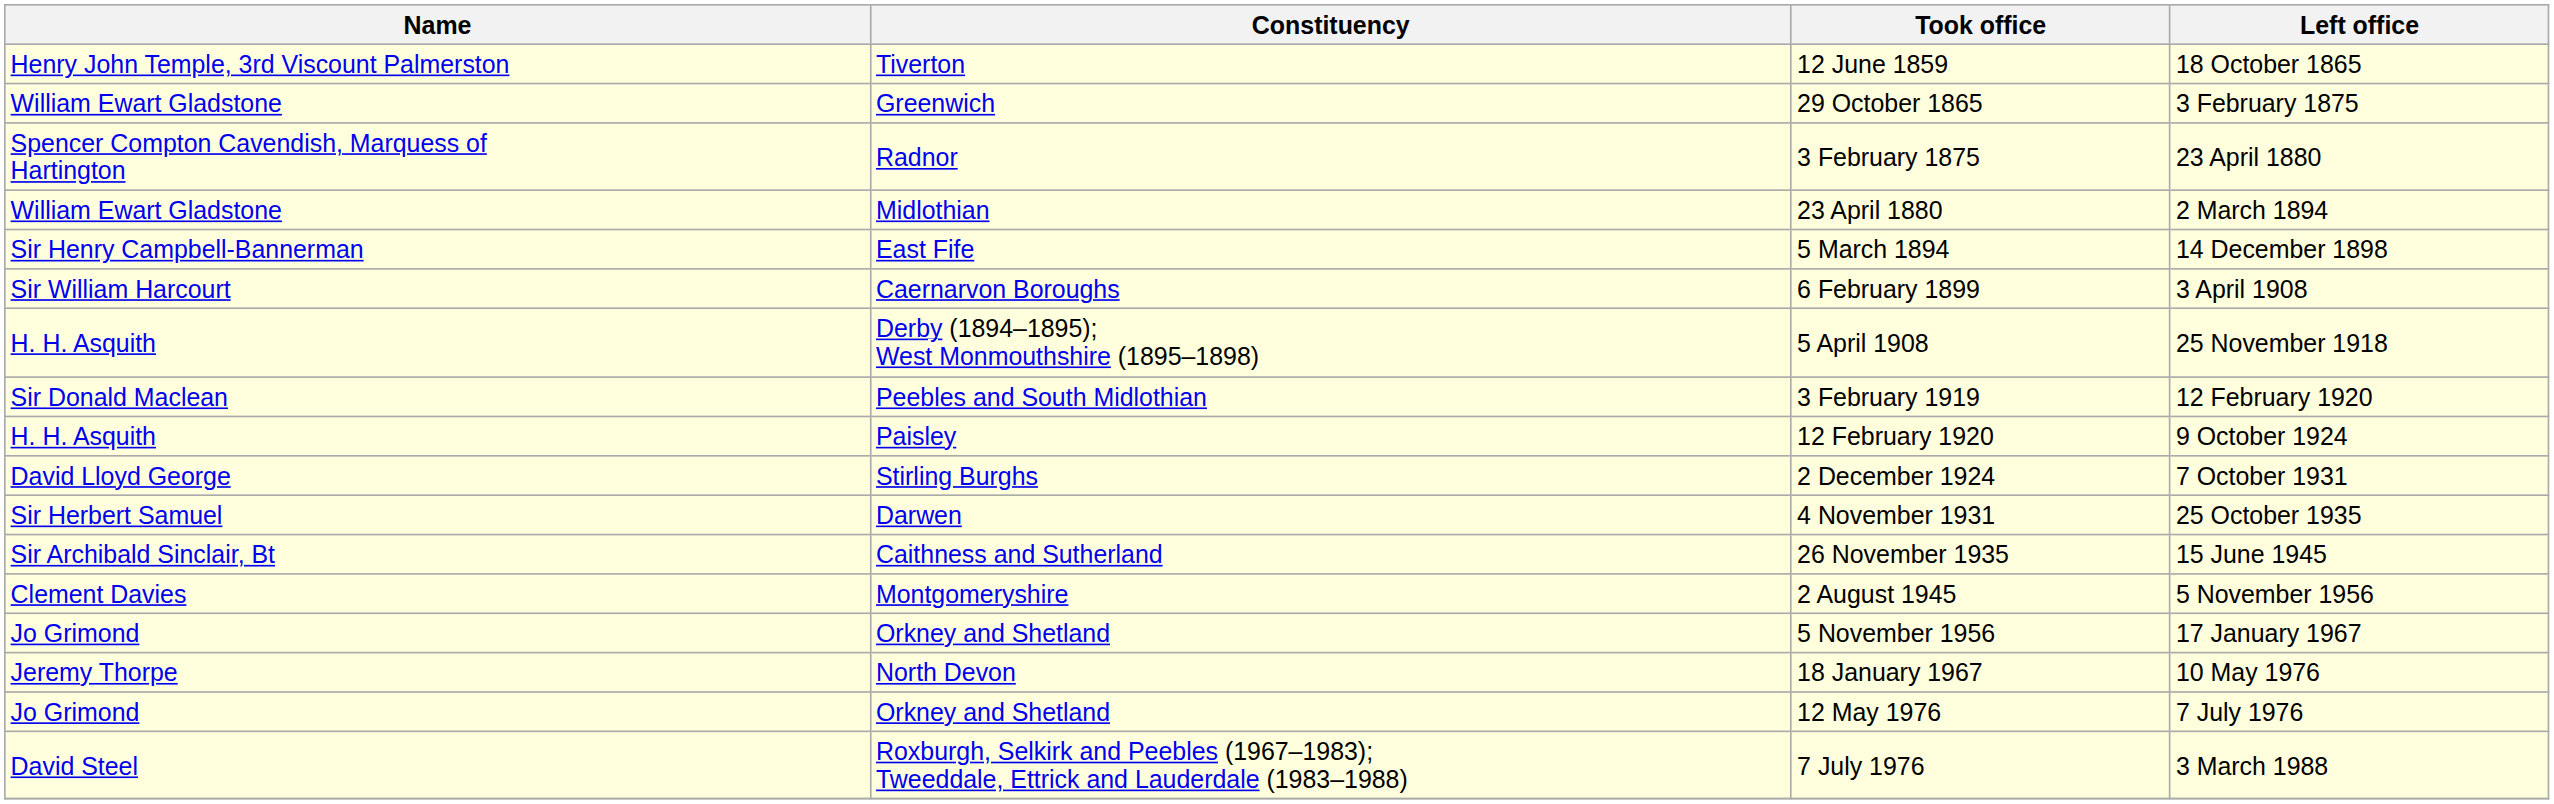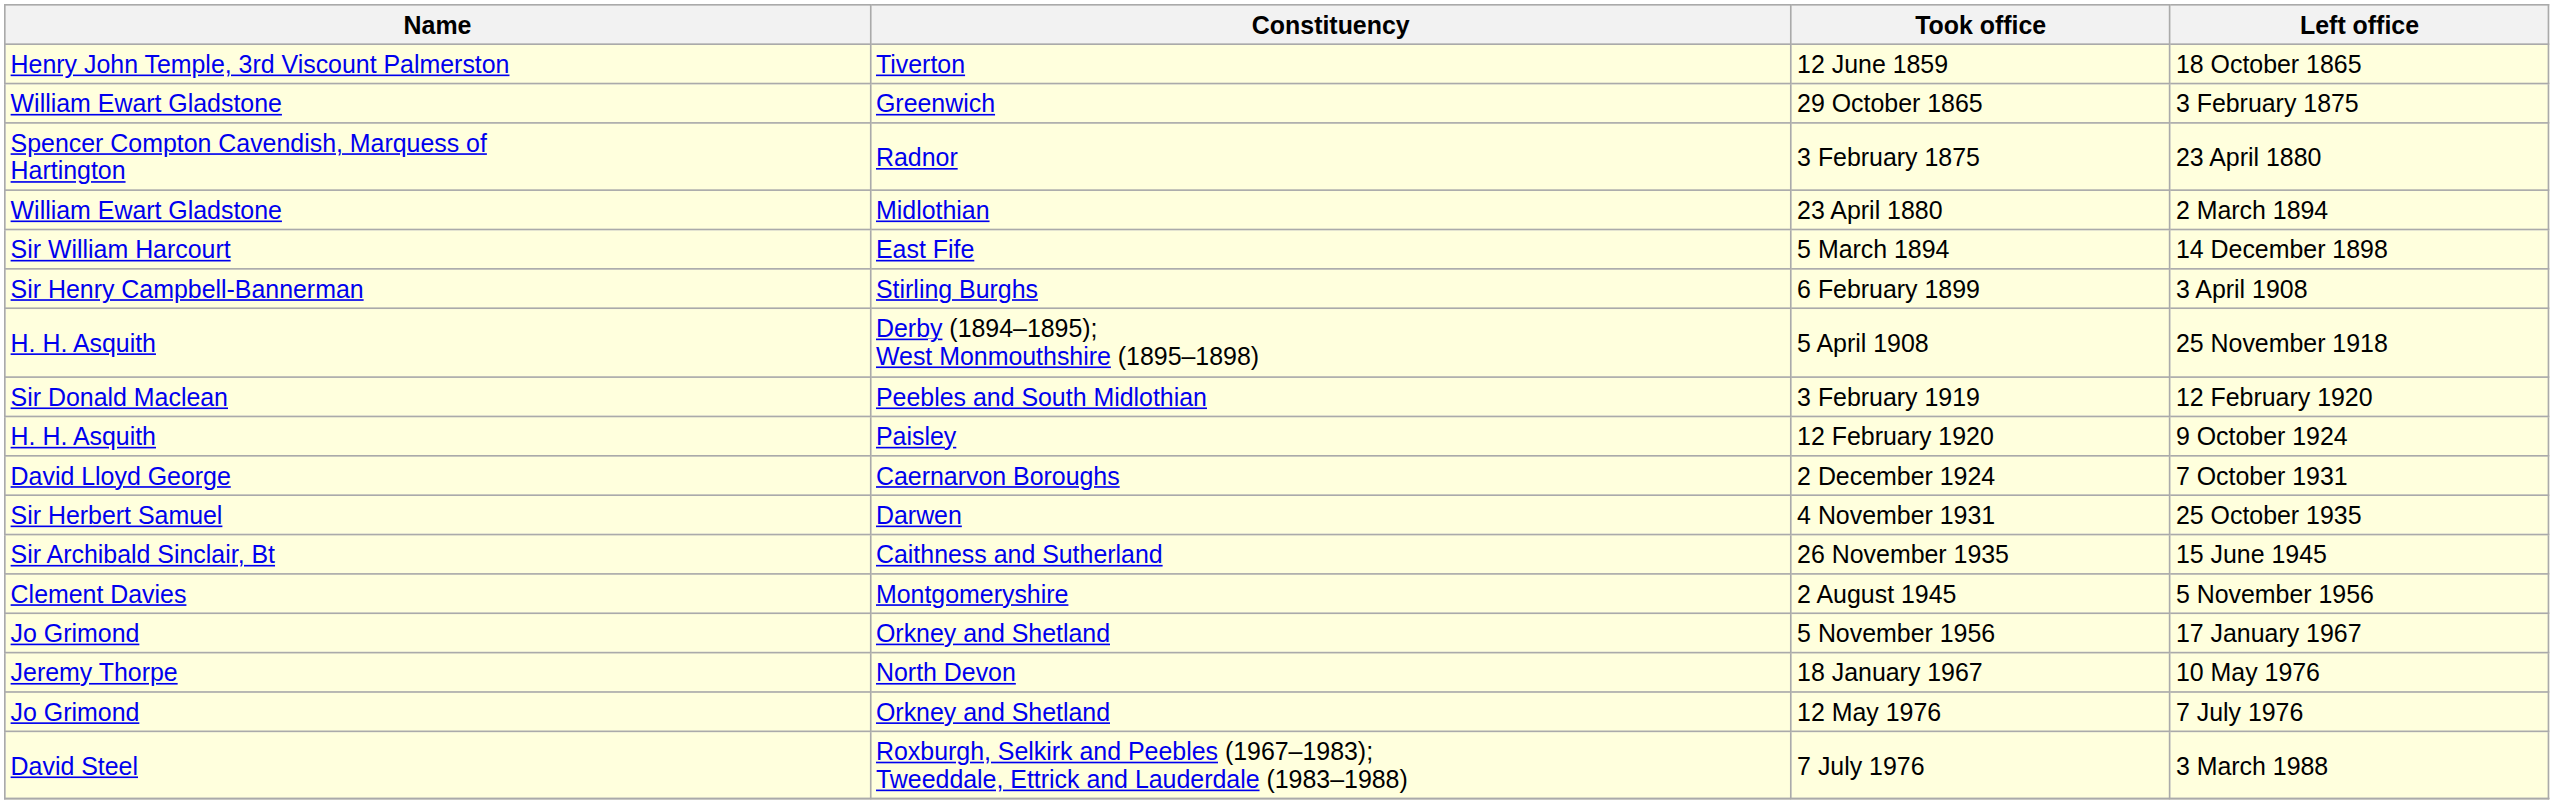 <table class="wikitable" style="font-size: 95%;" width=98%>
 <tr>
 <th>Name</th>
 <th>Constituency</th>
 <th>Took office</th>
 <th>Left office</th>
 </tr>
 <tr bgcolor=#FFFFDD>
 <td><a href='#'>Henry John Temple, 3rd Viscount Palmerston</a></td>
 <td><a href='#'>Tiverton</a></td>
 <td>12 June 1859</td>
 <td>18 October 1865</td>
 </tr>
 <tr bgcolor=#FFFFDD>
 <td><a href='#'>William Ewart Gladstone</a></td>
 <td><a href='#'>Greenwich</a></td>
 <td>29 October 1865</td>
 <td>3 February 1875</td>
 </tr>
 <tr bgcolor=#FFFFDD>
 <td><a href='#'>Spencer Compton Cavendish, Marquess of<br> Hartington</a></td>
 <td><a href='#'>Radnor</a></td>
 <td>3 February 1875</td>
 <td>23 April 1880</td>
 </tr>
 <tr bgcolor=#FFFFDD>
 <td><a href='#'>William Ewart Gladstone</a></td>
 <td><a href='#'>Midlothian</a></td>
 <td>23 April 1880</td>
 <td>2 March 1894</td>
 </tr>
 <tr bgcolor=#FFFFDD>
-<td><a href='#'>Sir Henry Campbell-Bannerman</a></td>
+<td><a href='#'>Sir William Harcourt</a></td>
 <td><a href='#'>East Fife</a></td>
 <td>5 March 1894</td>
 <td>14 December 1898</td>
 </tr>
 <tr bgcolor=#FFFFDD>
-<td><a href='#'>Sir William Harcourt</a></td>
-<td><a href='#'>Caernarvon Boroughs</a></td>
+<td><a href='#'>Sir Henry Campbell-Bannerman</a></td>
+<td><a href='#'>Stirling Burghs</a></td>
 <td>6 February 1899</td>
 <td>3 April 1908</td>
 </tr>
 <tr bgcolor=#FFFFDD>
 <td><a href='#'>H. H. Asquith</a></td>
 <td><a href='#'>Derby</a> (1894–1895);<br><a href='#'>West Monmouthshire</a> (1895–1898)</td>
 <td>5 April 1908</td>
 <td>25 November 1918</td>
 </tr>
 <tr bgcolor=#FFFFDD>
 <td><a href='#'>Sir Donald Maclean</a></td>
 <td><a href='#'>Peebles and South Midlothian</a></td>
 <td>3 February 1919</td>
 <td>12 February 1920</td>
 </tr>
 <tr bgcolor=#FFFFDD>
 <td><a href='#'>H. H. Asquith</a></td>
 <td><a href='#'>Paisley</a></td>
 <td>12 February 1920</td>
 <td>9 October 1924</td>
 </tr>
 <tr bgcolor=#FFFFDD>
 <td><a href='#'>David Lloyd George</a></td>
-<td><a href='#'>Stirling Burghs</a></td>
+<td><a href='#'>Caernarvon Boroughs</a></td>
 <td>2 December 1924</td>
 <td>7 October 1931</td>
 </tr>
 <tr bgcolor=#FFFFDD>
 <td><a href='#'>Sir Herbert Samuel</a></td>
 <td><a href='#'>Darwen</a></td>
 <td>4 November 1931</td>
 <td>25 October 1935</td>
 </tr>
 <tr bgcolor=#FFFFDD>
 <td><a href='#'>Sir Archibald Sinclair, Bt</a></td>
 <td><a href='#'>Caithness and Sutherland</a></td>
 <td>26 November 1935</td>
 <td>15 June 1945</td>
 </tr>
 <tr bgcolor=#FFFFDD>
 <td><a href='#'>Clement Davies</a></td>
 <td><a href='#'>Montgomeryshire</a></td>
 <td>2 August 1945</td>
 <td>5 November 1956</td>
 </tr>
 <tr bgcolor=#FFFFDD>
 <td><a href='#'>Jo Grimond</a></td>
 <td><a href='#'>Orkney and Shetland</a></td>
 <td>5 November 1956</td>
 <td>17 January 1967</td>
 </tr>
 <tr bgcolor=#FFFFDD>
 <td><a href='#'>Jeremy Thorpe</a></td>
 <td><a href='#'>North Devon</a></td>
 <td>18 January 1967</td>
 <td>10 May 1976</td>
 </tr>
 <tr bgcolor=#FFFFDD>
 <td><a href='#'>Jo Grimond</a></td>
 <td><a href='#'>Orkney and Shetland</a></td>
 <td>12 May 1976</td>
 <td>7 July 1976</td>
 </tr>
 <tr bgcolor=#FFFFDD>
 <td><a href='#'>David Steel</a></td>
 <td><a href='#'>Roxburgh, Selkirk and Peebles</a> (1967–1983);<br><a href='#'>Tweeddale, Ettrick and Lauderdale</a> (1983–1988)</td>
 <td>7 July 1976</td>
 <td>3 March 1988</td>
 </tr>
 <tr bgcolor=#FFFFDD>
 </tr>
 </table>
